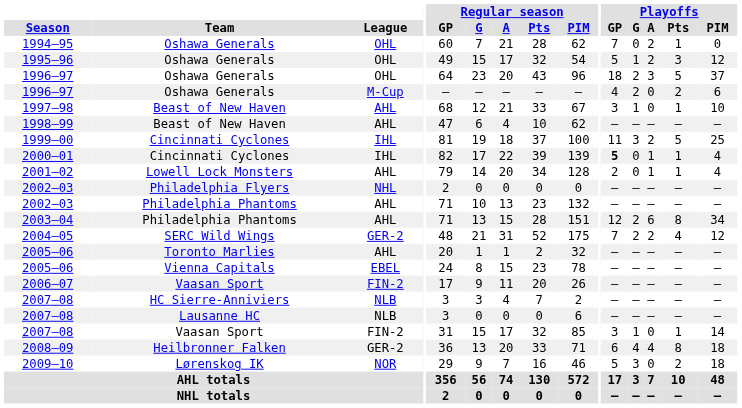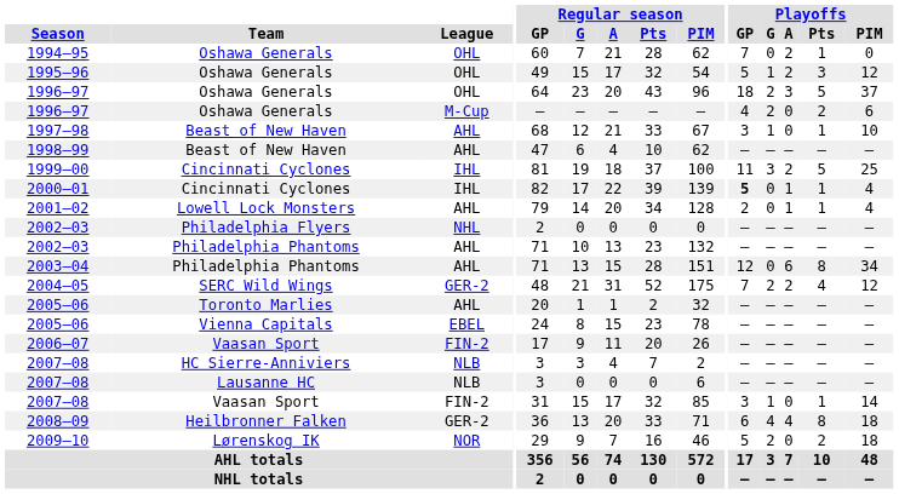 <table border="0" cellpadding="1" cellspacing="0" style="text-align:center; width:60em">
 <tr bgcolor="#e0e0e0">
 <th colspan="3" bgcolor="#ffffff"></th>
 <th rowspan="100" bgcolor="#ffffff"></th>
 <th colspan="5"><a href='#'>Regular season</a></th>
 <th rowspan="100" bgcolor="#ffffff"></th>
 <th colspan="5"><a href='#'>Playoffs</a></th>
 </tr>
 <tr bgcolor="#e0e0e0">
 <th><a href='#'>Season</a></th>
 <th>Team</th>
 <th>League</th>
 <th>GP</th>
 <th><a href='#'>G</a></th>
 <th><a href='#'>A</a></th>
 <th><a href='#'>Pts</a></th>
 <th><a href='#'>PIM</a></th>
 <th>GP</th>
 <th>G</th>
 <th>A</th>
 <th>Pts</th>
 <th>PIM</th>
 </tr>
 <tr>
 <td><a href='#'>1994–95</a></td>
 <td><a href='#'>Oshawa Generals</a></td>
 <td><a href='#'>OHL</a></td>
 <td>60</td>
 <td>7</td>
 <td>21</td>
 <td>28</td>
 <td>62</td>
 <td>7</td>
 <td>0</td>
 <td>2</td>
 <td>1</td>
 <td>0</td>
 </tr>
 <tr bgcolor="#f0f0f0">
 <td><a href='#'>1995–96</a></td>
 <td>Oshawa Generals</td>
 <td>OHL</td>
 <td>49</td>
 <td>15</td>
 <td>17</td>
 <td>32</td>
 <td>54</td>
 <td>5</td>
 <td>1</td>
 <td>2</td>
 <td>3</td>
 <td>12</td>
 </tr>
 <tr>
 <td><a href='#'>1996–97</a></td>
 <td>Oshawa Generals</td>
 <td>OHL</td>
 <td>64</td>
 <td>23</td>
 <td>20</td>
 <td>43</td>
 <td>96</td>
 <td>18</td>
 <td>2</td>
 <td>3</td>
 <td>5</td>
 <td>37</td>
 </tr>
 <tr bgcolor="#f0f0f0">
 <td><a href='#'>1996–97</a></td>
 <td>Oshawa Generals</td>
 <td><a href='#'>M-Cup</a></td>
 <td>—</td>
 <td>—</td>
 <td>—</td>
 <td>—</td>
 <td>—</td>
 <td>4</td>
 <td>2</td>
 <td>0</td>
 <td>2</td>
 <td>6</td>
 </tr>
 <tr>
 <td><a href='#'>1997–98</a></td>
 <td><a href='#'>Beast of New Haven</a></td>
 <td><a href='#'>AHL</a></td>
 <td>68</td>
 <td>12</td>
 <td>21</td>
 <td>33</td>
 <td>67</td>
 <td>3</td>
 <td>1</td>
 <td>0</td>
 <td>1</td>
 <td>10</td>
 </tr>
 <tr bgcolor="#f0f0f0">
 <td><a href='#'>1998–99</a></td>
 <td>Beast of New Haven</td>
 <td>AHL</td>
 <td>47</td>
 <td>6</td>
 <td>4</td>
 <td>10</td>
 <td>62</td>
 <td>—</td>
 <td>—</td>
 <td>—</td>
 <td>—</td>
 <td>—</td>
 </tr>
 <tr>
 <td><a href='#'>1999–00</a></td>
 <td><a href='#'>Cincinnati Cyclones</a></td>
 <td><a href='#'>IHL</a></td>
 <td>81</td>
 <td>19</td>
 <td>18</td>
 <td>37</td>
 <td>100</td>
 <td>11</td>
 <td>3</td>
 <td>2</td>
 <td>5</td>
 <td>25</td>
 </tr>
 <tr bgcolor="#f0f0f0">
 <td><a href='#'>2000–01</a></td>
 <td>Cincinnati Cyclones</td>
 <td>IHL</td>
 <td>82</td>
 <td>17</td>
 <td>22</td>
 <td>39</td>
 <td>139</td>
 <td><strong>5</strong></td>
 <td>0</td>
 <td>1</td>
 <td>1</td>
 <td>4</td>
 </tr>
 <tr>
 <td><a href='#'>2001–02</a></td>
 <td><a href='#'>Lowell Lock Monsters</a></td>
 <td>AHL</td>
 <td>79</td>
 <td>14</td>
 <td>20</td>
 <td>34</td>
 <td>128</td>
 <td>2</td>
 <td>0</td>
 <td>1</td>
 <td>1</td>
 <td>4</td>
 </tr>
 <tr bgcolor="#f0f0f0">
 <td><a href='#'>2002–03</a></td>
 <td><a href='#'>Philadelphia Flyers</a></td>
 <td><a href='#'>NHL</a></td>
 <td>2</td>
 <td>0</td>
 <td>0</td>
 <td>0</td>
 <td>0</td>
 <td>—</td>
 <td>—</td>
 <td>—</td>
 <td>—</td>
 <td>—</td>
 </tr>
 <tr>
 <td><a href='#'>2002–03</a></td>
 <td><a href='#'>Philadelphia Phantoms</a></td>
 <td>AHL</td>
 <td>71</td>
 <td>10</td>
 <td>13</td>
 <td>23</td>
 <td>132</td>
 <td>—</td>
 <td>—</td>
 <td>—</td>
 <td>—</td>
 <td>—</td>
 </tr>
 <tr bgcolor="#f0f0f0">
 <td><a href='#'>2003–04</a></td>
 <td>Philadelphia Phantoms</td>
 <td>AHL</td>
 <td>71</td>
 <td>13</td>
 <td>15</td>
 <td>28</td>
 <td>151</td>
 <td>12</td>
-<td>2</td>
+<td>0</td>
 <td>6</td>
 <td>8</td>
 <td>34</td>
 </tr>
 <tr>
 <td><a href='#'>2004–05</a></td>
 <td><a href='#'>SERC Wild Wings</a></td>
 <td><a href='#'>GER-2</a></td>
 <td>48</td>
 <td>21</td>
 <td>31</td>
 <td>52</td>
 <td>175</td>
 <td>7</td>
 <td>2</td>
 <td>2</td>
 <td>4</td>
 <td>12</td>
 </tr>
 <tr bgcolor="#f0f0f0">
 <td><a href='#'>2005–06</a></td>
 <td><a href='#'>Toronto Marlies</a></td>
 <td>AHL</td>
 <td>20</td>
 <td>1</td>
 <td>1</td>
 <td>2</td>
 <td>32</td>
 <td>—</td>
 <td>—</td>
 <td>—</td>
 <td>—</td>
 <td>—</td>
 </tr>
 <tr>
 <td><a href='#'>2005–06</a></td>
 <td><a href='#'>Vienna Capitals</a></td>
 <td><a href='#'>EBEL</a></td>
 <td>24</td>
 <td>8</td>
 <td>15</td>
 <td>23</td>
 <td>78</td>
 <td>—</td>
 <td>—</td>
 <td>—</td>
 <td>—</td>
 <td>—</td>
 </tr>
 <tr bgcolor="#f0f0f0">
 <td><a href='#'>2006–07</a></td>
 <td><a href='#'>Vaasan Sport</a></td>
 <td><a href='#'>FIN-2</a></td>
 <td>17</td>
 <td>9</td>
 <td>11</td>
 <td>20</td>
 <td>26</td>
 <td>—</td>
 <td>—</td>
 <td>—</td>
 <td>—</td>
 <td>—</td>
 </tr>
 <tr>
 <td><a href='#'>2007–08</a></td>
 <td><a href='#'>HC Sierre-Anniviers</a></td>
 <td><a href='#'>NLB</a></td>
 <td>3</td>
 <td>3</td>
 <td>4</td>
 <td>7</td>
 <td>2</td>
 <td>—</td>
 <td>—</td>
 <td>—</td>
 <td>—</td>
 <td>—</td>
 </tr>
 <tr bgcolor="#f0f0f0">
 <td><a href='#'>2007–08</a></td>
 <td><a href='#'>Lausanne HC</a></td>
 <td>NLB</td>
 <td>3</td>
 <td>0</td>
 <td>0</td>
 <td>0</td>
 <td>6</td>
 <td>—</td>
 <td>—</td>
 <td>—</td>
 <td>—</td>
 <td>—</td>
 </tr>
 <tr>
 <td><a href='#'>2007–08</a></td>
 <td>Vaasan Sport</td>
 <td>FIN-2</td>
 <td>31</td>
 <td>15</td>
 <td>17</td>
 <td>32</td>
 <td>85</td>
 <td>3</td>
 <td>1</td>
 <td>0</td>
 <td>1</td>
 <td>14</td>
 </tr>
 <tr bgcolor="#f0f0f0">
 <td><a href='#'>2008–09</a></td>
 <td><a href='#'>Heilbronner Falken</a></td>
 <td>GER-2</td>
 <td>36</td>
 <td>13</td>
 <td>20</td>
 <td>33</td>
 <td>71</td>
 <td>6</td>
 <td>4</td>
 <td>4</td>
 <td>8</td>
 <td>18</td>
 </tr>
 <tr>
 <td><a href='#'>2009–10</a></td>
 <td><a href='#'>Lørenskog IK</a></td>
 <td><a href='#'>NOR</a></td>
 <td>29</td>
 <td>9</td>
 <td>7</td>
 <td>16</td>
 <td>46</td>
 <td>5</td>
-<td>3</td>
+<td>2</td>
 <td>0</td>
 <td>2</td>
 <td>18</td>
 </tr>
 <tr bgcolor="#e0e0e0">
 <th colspan="3">AHL totals</th>
 <th>356</th>
 <th>56</th>
 <th>74</th>
 <th>130</th>
 <th>572</th>
 <th>17</th>
 <th>3</th>
 <th>7</th>
 <th>10</th>
 <th>48</th>
 </tr>
 <tr bgcolor="#e0e0e0">
 <th colspan="3">NHL totals</th>
 <th>2</th>
 <th>0</th>
 <th>0</th>
 <th>0</th>
 <th>0</th>
 <th>—</th>
 <th>—</th>
 <th>—</th>
 <th>—</th>
 <th>—</th>
 </tr>
 </table>
